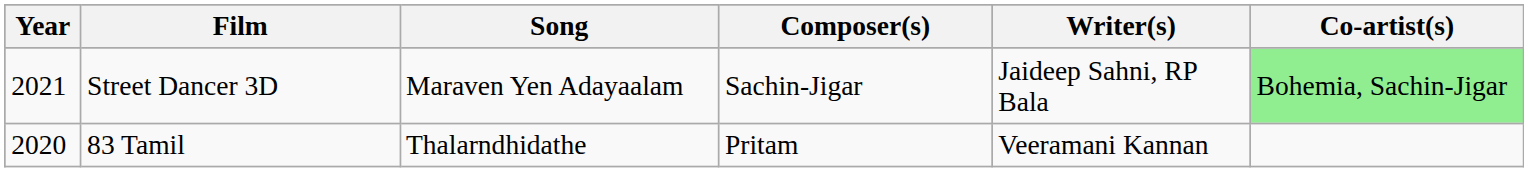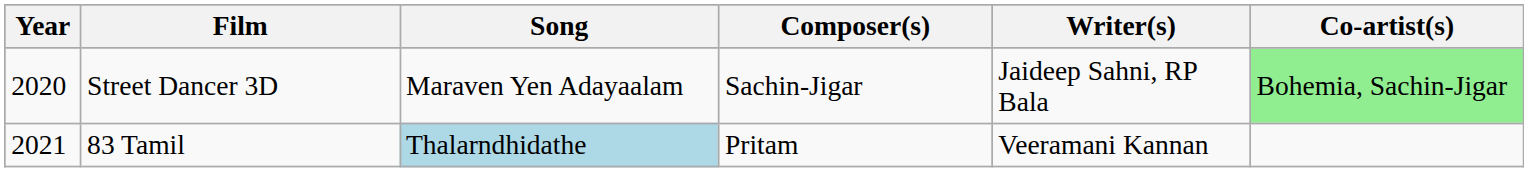 <table class="wikitable sortable plainrowheaders" width="100%" "textcolor:#000;">
 <tr>
 <th scope="col" width=5%>Year</th>
 <th scope="col" width=21%>Film</th>
 <th scope="col" width=21%>Song</th>
 <th scope="col" width=18%>Composer(s)</th>
 <th scope="col" width=17%>Writer(s)</th>
 <th scope="col" width=18%>Co-artist(s)</th>
 </tr>
 <tr>
-<td>2021</td>
+<td>2020</td>
 <td>Street Dancer 3D</td>
 <td>Maraven Yen Adayaalam</td>
 <td>Sachin-Jigar</td>
 <td>Jaideep Sahni, RP Bala</td>
 <td style="background: lightgreen;">Bohemia, Sachin-Jigar</td>
 </tr>
 <tr>
-<td>2020</td>
+<td>2021</td>
 <td>83 Tamil</td>
-<td>Thalarndhidathe</td>
+<td style="background: lightblue;">Thalarndhidathe</td>
 <td>Pritam</td>
 <td>Veeramani Kannan</td>
 <td></td>
 </tr>
 </table>
